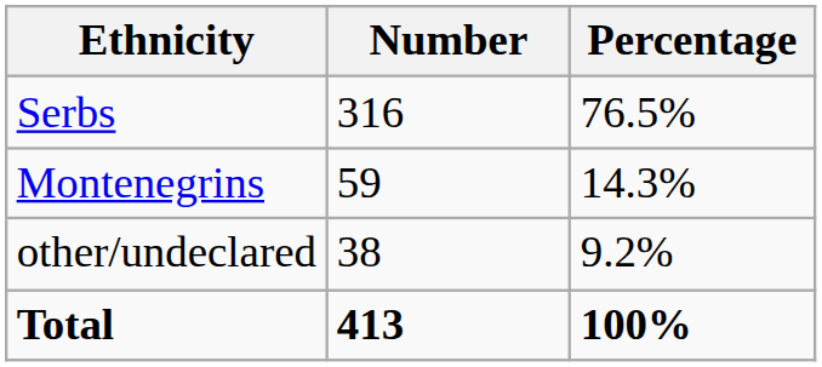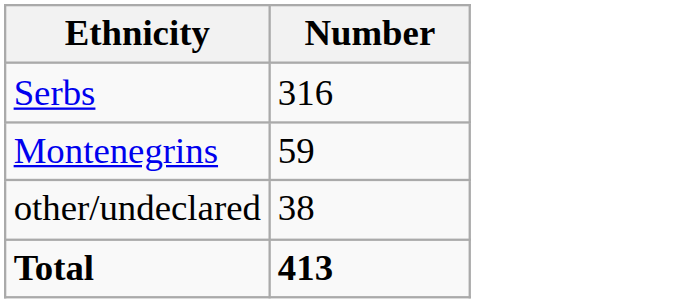 <table class="wikitable">
 <tr>
 <th width="100px">Ethnicity</th>
 <th width="80px">Number</th>
-<th width="80px">Percentage</th>
 </tr>
 <tr>
 <td><a href='#'>Serbs</a></td>
 <td>316</td>
-<td>76.5%</td>
 </tr>
 <tr>
 <td><a href='#'>Montenegrins</a></td>
 <td>59</td>
-<td>14.3%</td>
 </tr>
 <tr>
 <td>other/undeclared</td>
 <td>38</td>
-<td>9.2%</td>
 </tr>
 <tr>
 <td><strong>Total</strong></td>
 <td><strong>413</strong></td>
-<td><strong>100%</strong></td>
 </tr>
 </table>
